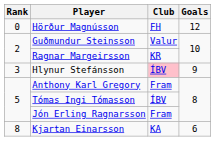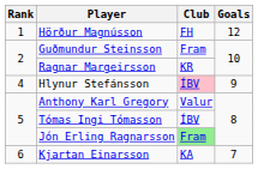 <table class="wikitable" style="text-align:center;">
 <tr>
 <th>Rank</th>
 <th>Player</th>
 <th>Club</th>
 <th>Goals</th>
 </tr>
 <tr>
-<td>0</td>
+<td>1</td>
 <td align="left"> <a href='#'>Hörður Magnússon</a></td>
 <td align="left"><a href='#'>FH</a></td>
 <td>12</td>
 </tr>
 <tr>
 <td rowspan=2>2</td>
 <td align="left"> <a href='#'>Guðmundur Steinsson</a></td>
-<td align="left"><a href='#'>Valur</a></td>
+<td align="left"><a href='#'>Fram</a></td>
 <td rowspan=2>10</td>
 </tr>
 <tr>
 <td align="left"> <a href='#'>Ragnar Margeirsson</a></td>
 <td align="left"><a href='#'>KR</a></td>
 </tr>
 <tr>
-<td>3</td>
+<td>4</td>
 <td align="left"> Hlynur Stefánsson</td>
 <td align="left" style="background: pink;"><a href='#'>ÍBV</a></td>
 <td>9</td>
 </tr>
 <tr>
 <td rowspan=3>5</td>
 <td align="left"> <a href='#'>Anthony Karl Gregory</a></td>
-<td align="left"><a href='#'>Fram</a></td>
+<td align="left"><a href='#'>Valur</a></td>
 <td rowspan=3>8</td>
 </tr>
 <tr>
 <td align="left"> <a href='#'>Tómas Ingi Tómasson</a></td>
 <td align="left"><a href='#'>ÍBV</a></td>
 </tr>
 <tr>
 <td align="left"> <a href='#'>Jón Erling Ragnarsson</a></td>
-<td align="left"><a href='#'>Fram</a></td>
+<td align="left" style="background: lightgreen;"><a href='#'>Fram</a></td>
 </tr>
 <tr>
-<td>8</td>
+<td>6</td>
 <td align="left"> <a href='#'>Kjartan Einarsson</a></td>
 <td align="left"><a href='#'>KA</a></td>
-<td>6</td>
+<td>7</td>
 </tr>
 </table>
